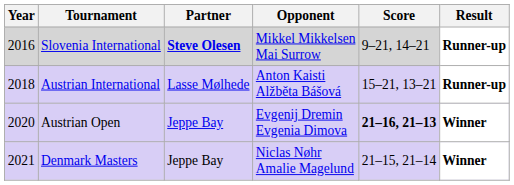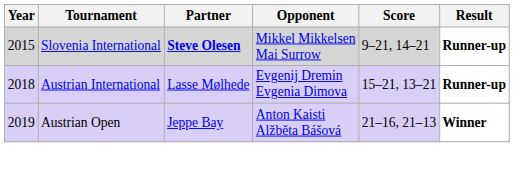 <table class="sortable wikitable" style="font-size: 90%;">
 <tr>
 <th>Year</th>
 <th>Tournament</th>
 <th>Partner</th>
 <th>Opponent</th>
 <th>Score</th>
 <th>Result</th>
 </tr>
 <tr style="background:#D5D5D5">
-<td align="center">2016</td>
+<td align="center">2015</td>
 <td align="left"><a href='#'>Slovenia International</a></td>
 <td align="left"><strong> <a href='#'>Steve Olesen</a></strong></td>
 <td align="left"> <a href='#'>Mikkel Mikkelsen</a> <br>  <a href='#'>Mai Surrow</a></td>
 <td align="left">9–21, 14–21</td>
 <td style="text-align:left; background:white"> <strong>Runner-up</strong></td>
 </tr>
 <tr style="background:#D8CEF6">
 <td align="center">2018</td>
 <td align="left"><a href='#'>Austrian International</a></td>
 <td align="left"> <a href='#'>Lasse Mølhede</a></td>
-<td align="left"> <a href='#'>Anton Kaisti</a> <br>  <a href='#'>Alžběta Bášová</a></td>
+<td align="left"> <a href='#'>Evgenij Dremin</a> <br>  <a href='#'>Evgenia Dimova</a></td>
 <td align="left">15–21, 13–21</td>
 <td style="text-align:left; background:white"> <strong>Runner-up</strong></td>
 </tr>
 <tr style="background:#D8CEF6">
-<td align="center">2020</td>
+<td align="center">2019</td>
 <td align="left">Austrian Open</td>
 <td align="left"> <a href='#'>Jeppe Bay</a></td>
-<td align="left"> <a href='#'>Evgenij Dremin</a> <br>  <a href='#'>Evgenia Dimova</a></td>
-<td align="left"><strong>21–16, 21–13</strong></td>
-<td style="text-align:left; background:white"> <strong>Winner</strong></td>
-</tr>
-<tr bgcolor="#D8CEF6">
-<td align="center">2021</td>
-<td align="left"><a href='#'>Denmark Masters</a></td>
-<td align="left"> Jeppe Bay</td>
-<td align="left"> <a href='#'>Niclas Nøhr</a><br> <a href='#'>Amalie Magelund</a></td>
-<td align="left">21–15, 21–14</td>
+<td align="left"> <a href='#'>Anton Kaisti</a> <br>  <a href='#'>Alžběta Bášová</a></td>
+<td align="left">21–16, 21–13</td>
 <td style="text-align:left; background:white"> <strong>Winner</strong></td>
 </tr>
 </table>
